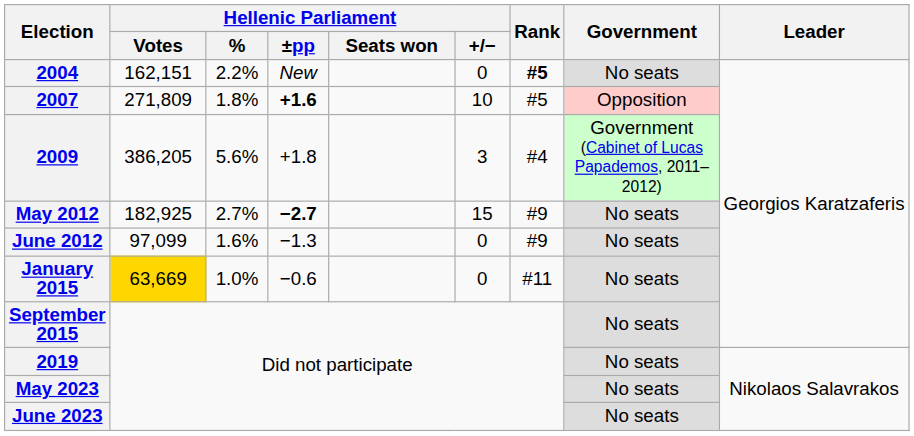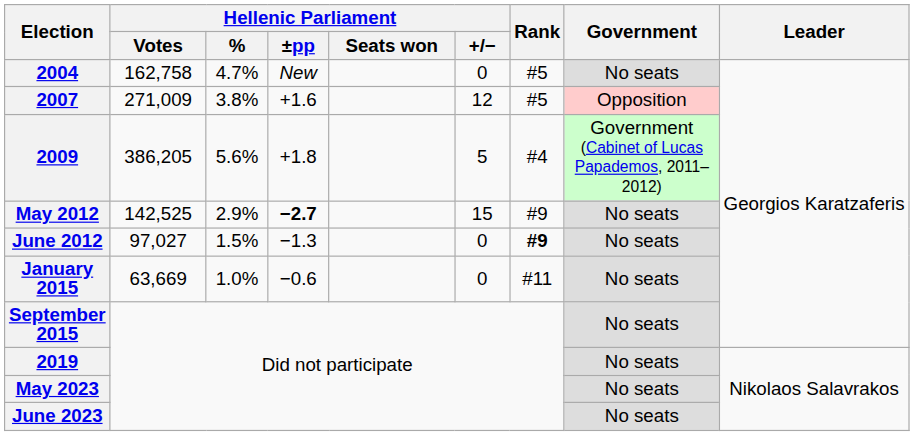 <table class="wikitable" style="text-align:center; line-height:16px;">
 <tr>
 <th rowspan="2" style="width:60px;">Election</th>
 <th colspan="5"><a href='#'>Hellenic Parliament</a></th>
 <th rowspan="2" style="width:30px;">Rank</th>
 <th rowspan="2" style="width:125px;">Government</th>
 <th rowspan="2">Leader</th>
 </tr>
 <tr>
 <th style="width:75px;">Votes</th>
 <th style="width:45px;">%</th>
 <th style="width:45px;">±<a href='#'>pp</a></th>
 <th style="width:100px;">Seats won</th>
 <th style="width:40px;">+/−</th>
 </tr>
 <tr>
 <th><a href='#'>2004</a></th>
-<td>162,151</td>
-<td>2.2%</td>
+<td>162,758</td>
+<td>4.7%</td>
 <td><em>New</em></td>
 <td></td>
 <td> 0</td>
-<td><strong>#5</strong></td>
+<td>#5</td>
 <td style="background:#ddd;">No seats</td>
 <td rowspan="7">Georgios Karatzaferis</td>
 </tr>
 <tr>
 <th><a href='#'>2007</a></th>
-<td>271,809</td>
-<td>1.8%</td>
-<td><strong>+1.6</strong></td>
+<td>271,009</td>
+<td>3.8%</td>
+<td>+1.6</td>
 <td></td>
-<td> 10</td>
+<td> 12</td>
 <td>#5</td>
 <td style="background:#fcc;">Opposition</td>
 </tr>
 <tr>
 <th><a href='#'>2009</a></th>
 <td>386,205</td>
 <td>5.6%</td>
 <td>+1.8</td>
 <td></td>
-<td> 3</td>
+<td> 5</td>
 <td>#4</td>
 <td style="background:#cfc;">Government<br><small>(<a href='#'>Cabinet of Lucas Papademos</a>, 2011–2012)</small></td>
 </tr>
 <tr>
 <th><a href='#'>May 2012</a></th>
-<td>182,925</td>
-<td>2.7%</td>
+<td>142,525</td>
+<td>2.9%</td>
 <td><strong>−2.7</strong></td>
 <td></td>
 <td> 15</td>
 <td>#9</td>
 <td style="background:#ddd;">No seats</td>
 </tr>
 <tr>
 <th><a href='#'>June 2012</a></th>
-<td>97,099</td>
-<td>1.6%</td>
+<td>97,027</td>
+<td>1.5%</td>
 <td>−1.3</td>
 <td></td>
 <td> 0</td>
-<td>#9</td>
+<td><strong>#9</strong></td>
 <td style="background:#ddd;">No seats</td>
 </tr>
 <tr>
 <th><a href='#'>January 2015</a></th>
-<td style="background: gold;">63,669</td>
+<td>63,669</td>
 <td>1.0%</td>
 <td>−0.6</td>
 <td></td>
 <td> 0</td>
 <td>#11</td>
 <td style="background:#ddd;">No seats</td>
 </tr>
 <tr>
 <th><a href='#'>September 2015</a></th>
 <td colspan="6" rowspan="4">Did not participate</td>
 <td style="background:#ddd;">No seats</td>
 </tr>
 <tr>
 <th><a href='#'>2019</a></th>
 <td style="background:#ddd;">No seats</td>
 <td rowspan="3">Nikolaos Salavrakos</td>
 </tr>
 <tr>
 <th><a href='#'>May 2023</a></th>
 <td style="background:#ddd;">No seats</td>
 </tr>
 <tr>
 <th><a href='#'>June 2023</a></th>
 <td style="background:#ddd;">No seats</td>
 </tr>
 </table>
